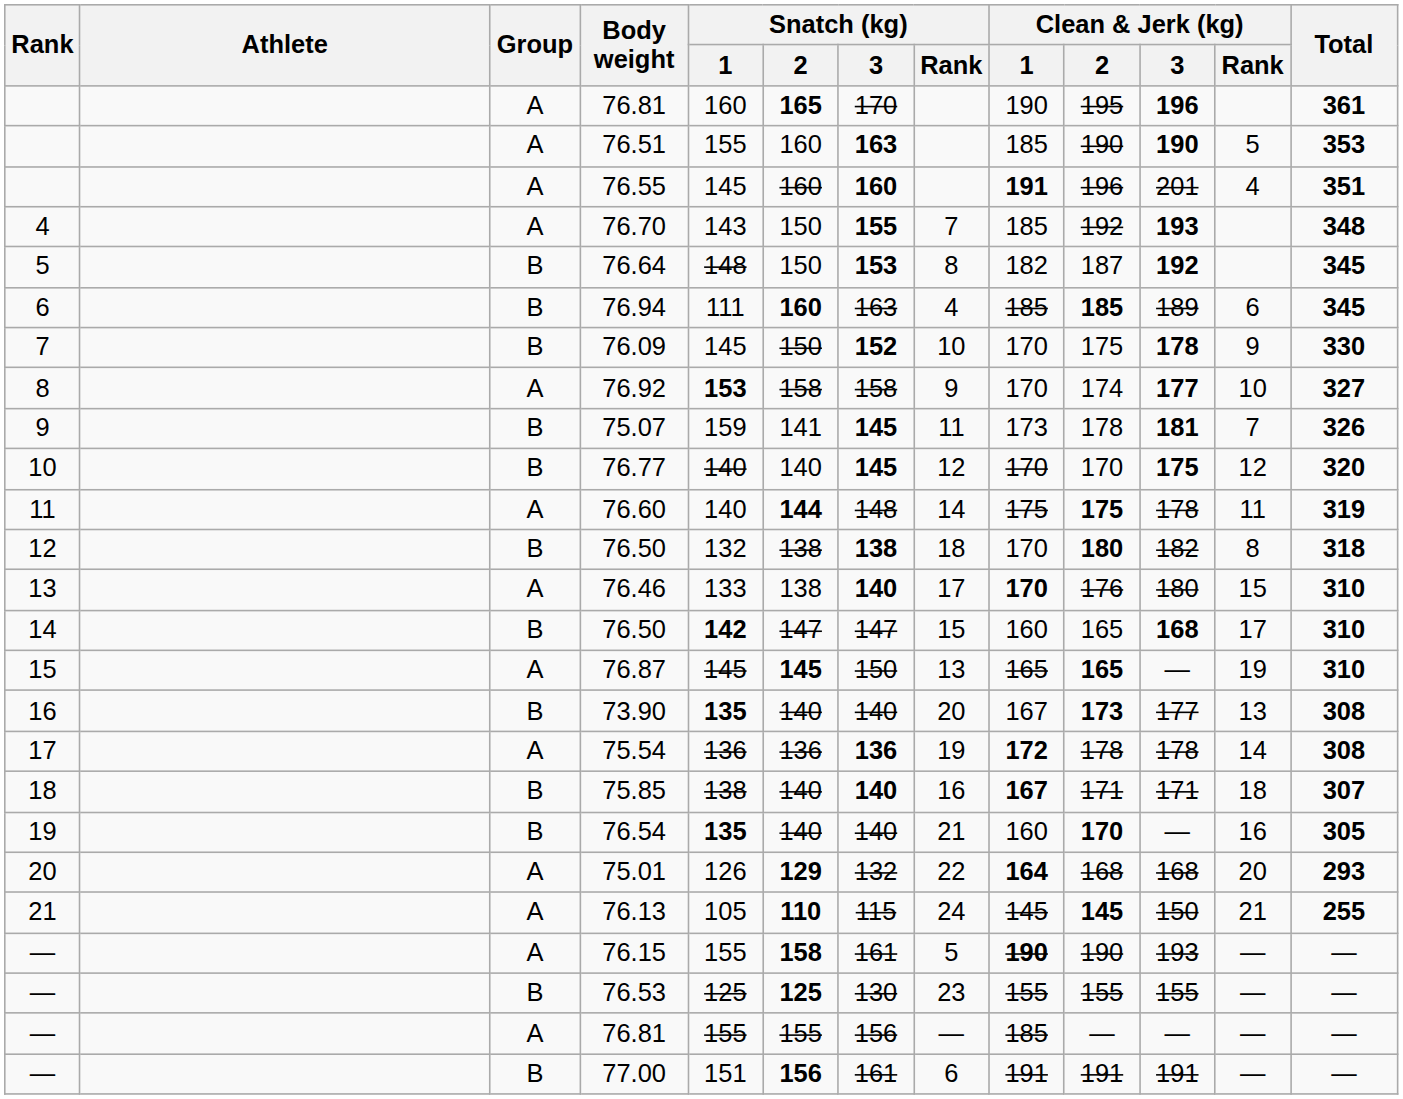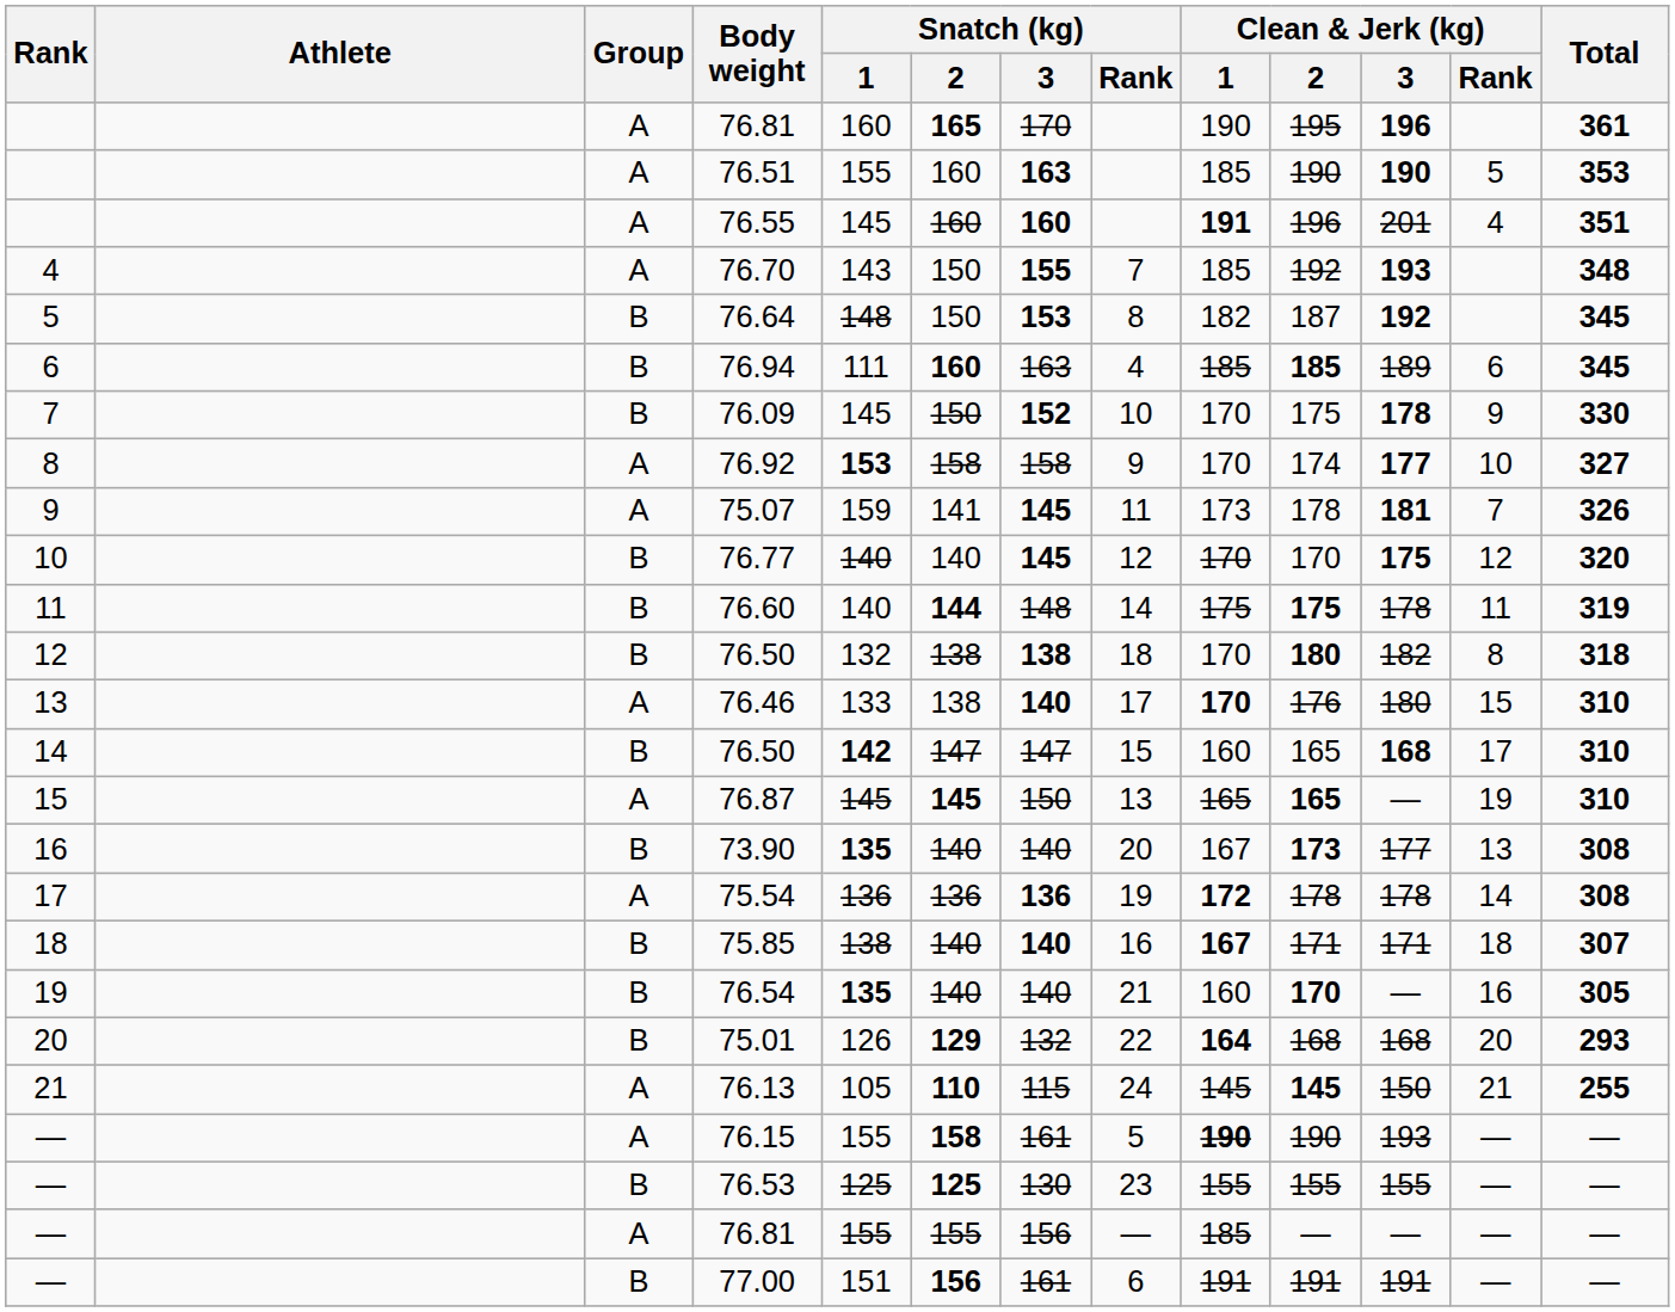 <table class = "wikitable" style="text-align:center;">
 <tr>
 <th rowspan=2 width=40>Rank</th>
 <th rowspan=2 width=250>Athlete</th>
 <th rowspan=2 width=50>Group</th>
 <th rowspan=2 width=60>Body weight</th>
 <th colspan=4>Snatch (kg)</th>
 <th colspan=4>Clean & Jerk (kg)</th>
 <th rowspan=2 width=60>Total</th>
 </tr>
 <tr>
 <th width=40>1</th>
 <th width=40>2</th>
 <th width=40>3</th>
 <th width=40>Rank</th>
 <th width=40>1</th>
 <th width=40>2</th>
 <th width=40>3</th>
 <th width=40>Rank</th>
 </tr>
 <tr>
 <td></td>
 <td align=left></td>
 <td>A</td>
 <td>76.81</td>
 <td>160</td>
 <td><strong>165</strong></td>
 <td><s>170 </s></td>
 <td></td>
 <td>190</td>
 <td><s>195 </s></td>
 <td><strong>196</strong></td>
 <td></td>
 <td><strong>361</strong></td>
 </tr>
 <tr>
 <td></td>
 <td align=left></td>
 <td>A</td>
 <td>76.51</td>
 <td>155</td>
 <td>160</td>
 <td><strong>163</strong></td>
 <td></td>
 <td>185</td>
 <td><s>190 </s></td>
 <td><strong>190</strong></td>
 <td>5</td>
 <td><strong>353</strong></td>
 </tr>
 <tr>
 <td></td>
 <td align=left></td>
 <td>A</td>
 <td>76.55</td>
 <td>145</td>
 <td><s>160 </s></td>
 <td><strong>160</strong></td>
 <td></td>
 <td><strong>191</strong></td>
 <td><s>196 </s></td>
 <td><s>201 </s></td>
 <td>4</td>
 <td><strong>351</strong></td>
 </tr>
 <tr>
 <td>4</td>
 <td align=left></td>
 <td>A</td>
 <td>76.70</td>
 <td>143</td>
 <td>150</td>
 <td><strong>155</strong></td>
 <td>7</td>
 <td>185</td>
 <td><s>192 </s></td>
 <td><strong>193</strong></td>
 <td></td>
 <td><strong>348</strong></td>
 </tr>
 <tr>
 <td>5</td>
 <td align=left></td>
 <td>B</td>
 <td>76.64</td>
 <td><s>148 </s></td>
 <td>150</td>
 <td><strong>153</strong></td>
 <td>8</td>
 <td>182</td>
 <td>187</td>
 <td><strong>192</strong></td>
 <td></td>
 <td><strong>345</strong></td>
 </tr>
 <tr>
 <td>6</td>
 <td align=left></td>
 <td>B</td>
 <td>76.94</td>
 <td>111</td>
 <td><strong>160</strong></td>
 <td><s>163 </s></td>
 <td>4</td>
 <td><s>185 </s></td>
 <td><strong>185</strong></td>
 <td><s>189 </s></td>
 <td>6</td>
 <td><strong>345</strong></td>
 </tr>
 <tr>
 <td>7</td>
 <td align=left></td>
 <td>B</td>
 <td>76.09</td>
 <td>145</td>
 <td><s>150 </s></td>
 <td><strong>152</strong></td>
 <td>10</td>
 <td>170</td>
 <td>175</td>
 <td><strong>178</strong></td>
 <td>9</td>
 <td><strong>330</strong></td>
 </tr>
 <tr>
 <td>8</td>
 <td align=left></td>
 <td>A</td>
 <td>76.92</td>
 <td><strong>153</strong></td>
 <td><s>158 </s></td>
 <td><s>158 </s></td>
 <td>9</td>
 <td>170</td>
 <td>174</td>
 <td><strong>177</strong></td>
 <td>10</td>
 <td><strong>327</strong></td>
 </tr>
 <tr>
 <td>9</td>
 <td align=left></td>
-<td>B</td>
+<td>A</td>
 <td>75.07</td>
 <td>159</td>
 <td>141</td>
 <td><strong>145</strong></td>
 <td>11</td>
 <td>173</td>
 <td>178</td>
 <td><strong>181</strong></td>
 <td>7</td>
 <td><strong>326</strong></td>
 </tr>
 <tr>
 <td>10</td>
 <td align=left></td>
 <td>B</td>
 <td>76.77</td>
 <td><s>140 </s></td>
 <td>140</td>
 <td><strong>145</strong></td>
 <td>12</td>
 <td><s>170 </s></td>
 <td>170</td>
 <td><strong>175</strong></td>
 <td>12</td>
 <td><strong>320</strong></td>
 </tr>
 <tr>
 <td>11</td>
 <td align=left></td>
-<td>A</td>
+<td>B</td>
 <td>76.60</td>
 <td>140</td>
 <td><strong>144</strong></td>
 <td><s>148 </s></td>
 <td>14</td>
 <td><s>175 </s></td>
 <td><strong>175</strong></td>
 <td><s>178 </s></td>
 <td>11</td>
 <td><strong>319</strong></td>
 </tr>
 <tr>
 <td>12</td>
 <td align=left></td>
 <td>B</td>
 <td>76.50</td>
 <td>132</td>
 <td><s>138 </s></td>
 <td><strong>138</strong></td>
 <td>18</td>
 <td>170</td>
 <td><strong>180</strong></td>
 <td><s>182 </s></td>
 <td>8</td>
 <td><strong>318</strong></td>
 </tr>
 <tr>
 <td>13</td>
 <td align=left></td>
 <td>A</td>
 <td>76.46</td>
 <td>133</td>
 <td>138</td>
 <td><strong>140</strong></td>
 <td>17</td>
 <td><strong>170</strong></td>
 <td><s>176 </s></td>
 <td><s>180 </s></td>
 <td>15</td>
 <td><strong>310</strong></td>
 </tr>
 <tr>
 <td>14</td>
 <td align=left></td>
 <td>B</td>
 <td>76.50</td>
 <td><strong>142</strong></td>
 <td><s>147 </s></td>
 <td><s>147 </s></td>
 <td>15</td>
 <td>160</td>
 <td>165</td>
 <td><strong>168</strong></td>
 <td>17</td>
 <td><strong>310</strong></td>
 </tr>
 <tr>
 <td>15</td>
 <td align=left></td>
 <td>A</td>
 <td>76.87</td>
 <td><s>145 </s></td>
 <td><strong>145</strong></td>
 <td><s>150 </s></td>
 <td>13</td>
 <td><s>165 </s></td>
 <td><strong>165</strong></td>
 <td>—</td>
 <td>19</td>
 <td><strong>310</strong></td>
 </tr>
 <tr>
 <td>16</td>
 <td align=left></td>
 <td>B</td>
 <td>73.90</td>
 <td><strong>135</strong></td>
 <td><s>140 </s></td>
 <td><s>140 </s></td>
 <td>20</td>
 <td>167</td>
 <td><strong>173</strong></td>
 <td><s>177 </s></td>
 <td>13</td>
 <td><strong>308</strong></td>
 </tr>
 <tr>
 <td>17</td>
 <td align=left></td>
 <td>A</td>
 <td>75.54</td>
 <td><s>136 </s></td>
 <td><s>136 </s></td>
 <td><strong>136</strong></td>
 <td>19</td>
 <td><strong>172</strong></td>
 <td><s>178 </s></td>
 <td><s>178 </s></td>
 <td>14</td>
 <td><strong>308</strong></td>
 </tr>
 <tr>
 <td>18</td>
 <td align=left></td>
 <td>B</td>
 <td>75.85</td>
 <td><s>138 </s></td>
 <td><s>140 </s></td>
 <td><strong>140</strong></td>
 <td>16</td>
 <td><strong>167</strong></td>
 <td><s>171 </s></td>
 <td><s>171 </s></td>
 <td>18</td>
 <td><strong>307</strong></td>
 </tr>
 <tr>
 <td>19</td>
 <td align=left></td>
 <td>B</td>
 <td>76.54</td>
 <td><strong>135</strong></td>
 <td><s>140 </s></td>
 <td><s>140 </s></td>
 <td>21</td>
 <td>160</td>
 <td><strong>170</strong></td>
 <td>—</td>
 <td>16</td>
 <td><strong>305</strong></td>
 </tr>
 <tr>
 <td>20</td>
 <td align=left></td>
-<td>A</td>
+<td>B</td>
 <td>75.01</td>
 <td>126</td>
 <td><strong>129</strong></td>
 <td><s>132 </s></td>
 <td>22</td>
 <td><strong>164</strong></td>
 <td><s>168 </s></td>
 <td><s>168 </s></td>
 <td>20</td>
 <td><strong>293</strong></td>
 </tr>
 <tr>
 <td>21</td>
 <td align=left></td>
 <td>A</td>
 <td>76.13</td>
 <td>105</td>
 <td><strong>110</strong></td>
 <td><s>115 </s></td>
 <td>24</td>
 <td><s>145 </s></td>
 <td><strong>145</strong></td>
 <td><s>150 </s></td>
 <td>21</td>
 <td><strong>255</strong></td>
 </tr>
 <tr>
 <td>—</td>
 <td align=left></td>
 <td>A</td>
 <td>76.15</td>
 <td>155</td>
 <td><strong>158</strong></td>
 <td><s>161 </s></td>
 <td>5</td>
 <td><strong><s>190 </s></strong></td>
 <td><s>190 </s></td>
 <td><s>193 </s></td>
 <td>—</td>
 <td>—</td>
 </tr>
 <tr>
 <td>—</td>
 <td align=left></td>
 <td>B</td>
 <td>76.53</td>
 <td><s>125 </s></td>
 <td><strong>125</strong></td>
 <td><s>130 </s></td>
 <td>23</td>
 <td><s>155 </s></td>
 <td><s>155 </s></td>
 <td><s>155 </s></td>
 <td>—</td>
 <td>—</td>
 </tr>
 <tr>
 <td>—</td>
 <td align=left></td>
 <td>A</td>
 <td>76.81</td>
 <td><s>155 </s></td>
 <td><s>155 </s></td>
 <td><s>156 </s></td>
 <td>—</td>
 <td><s>185 </s></td>
 <td>—</td>
 <td>—</td>
 <td>—</td>
 <td>—</td>
 </tr>
 <tr>
 <td>—</td>
 <td align=left></td>
 <td>B</td>
 <td>77.00</td>
 <td>151</td>
 <td><strong>156</strong></td>
 <td><s>161 </s></td>
 <td>6</td>
 <td><s>191 </s></td>
 <td><s>191 </s></td>
 <td><s>191 </s></td>
 <td>—</td>
 <td>—</td>
 </tr>
 </table>
